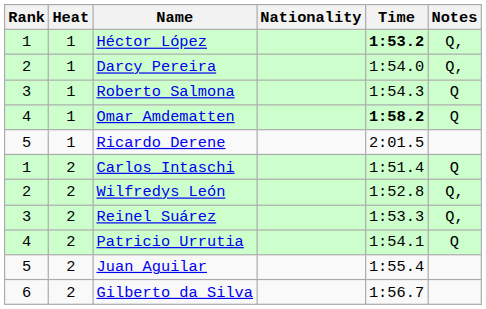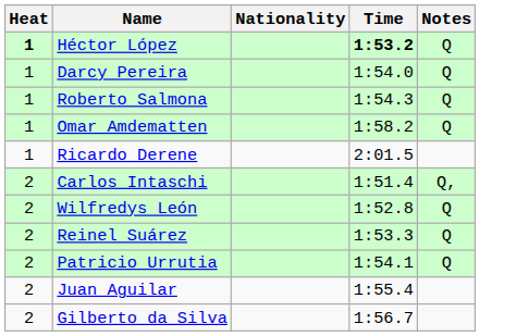 <table class="wikitable sortable" style="text-align:center">
 <tr>
-<th>Rank</th>
 <th>Heat</th>
 <th>Name</th>
 <th>Nationality</th>
 <th>Time</th>
 <th>Notes</th>
 </tr>
 <tr bgcolor=ccffcc>
-<td>1</td>
-<td>1</td>
+<td><strong>1</strong></td>
 <td align=left><a href='#'>Héctor López</a></td>
 <td align=left></td>
 <td><strong>1:53.2</strong></td>
-<td>Q, </td>
+<td>Q</td>
 </tr>
 <tr bgcolor=ccffcc>
-<td>2</td>
 <td>1</td>
 <td align=left><a href='#'>Darcy Pereira</a></td>
 <td align=left></td>
 <td>1:54.0</td>
-<td>Q, </td>
+<td>Q</td>
 </tr>
 <tr bgcolor=ccffcc>
-<td>3</td>
 <td>1</td>
 <td align=left><a href='#'>Roberto Salmona</a></td>
 <td align=left></td>
 <td>1:54.3</td>
 <td>Q</td>
 </tr>
 <tr bgcolor=ccffcc>
-<td>4</td>
 <td>1</td>
 <td align=left><a href='#'>Omar Amdematten</a></td>
 <td align=left></td>
-<td><strong>1:58.2</strong></td>
+<td>1:58.2</td>
 <td>Q</td>
 </tr>
 <tr>
-<td>5</td>
 <td>1</td>
 <td align=left><a href='#'>Ricardo Derene</a></td>
 <td align=left></td>
 <td>2:01.5</td>
 <td></td>
 </tr>
 <tr bgcolor=ccffcc>
-<td>1</td>
 <td>2</td>
 <td align=left><a href='#'>Carlos Intaschi</a></td>
 <td align=left></td>
 <td>1:51.4</td>
+<td>Q, </td>
+</tr>
+<tr bgcolor=ccffcc>
+<td>2</td>
+<td align=left><a href='#'>Wilfredys León</a></td>
+<td align=left></td>
+<td>1:52.8</td>
 <td>Q</td>
 </tr>
 <tr bgcolor=ccffcc>
 <td>2</td>
-<td>2</td>
-<td align=left><a href='#'>Wilfredys León</a></td>
-<td align=left></td>
-<td>1:52.8</td>
-<td>Q, </td>
-</tr>
-<tr bgcolor=ccffcc>
-<td>3</td>
-<td>2</td>
 <td align=left><a href='#'>Reinel Suárez</a></td>
 <td align=left></td>
 <td>1:53.3</td>
-<td>Q, </td>
+<td>Q</td>
 </tr>
 <tr bgcolor=ccffcc>
-<td>4</td>
 <td>2</td>
 <td align=left><a href='#'>Patricio Urrutia</a></td>
 <td align=left></td>
 <td>1:54.1</td>
 <td>Q</td>
 </tr>
 <tr>
-<td>5</td>
 <td>2</td>
 <td align=left><a href='#'>Juan Aguilar</a></td>
 <td align=left></td>
 <td>1:55.4</td>
 <td></td>
 </tr>
 <tr>
-<td>6</td>
 <td>2</td>
 <td align=left><a href='#'>Gilberto da Silva</a></td>
 <td align=left></td>
 <td>1:56.7</td>
 <td></td>
 </tr>
 </table>
